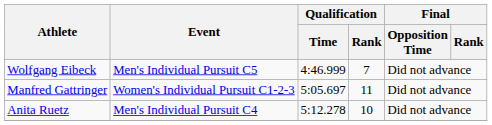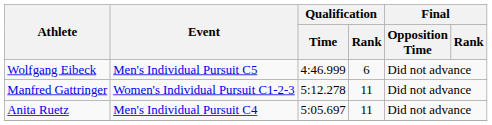 <table class=wikitable>
 <tr>
 <th rowspan="2">Athlete</th>
 <th rowspan="2">Event</th>
 <th colspan="2">Qualification</th>
 <th colspan="2">Final</th>
 </tr>
 <tr>
 <th>Time</th>
 <th>Rank</th>
 <th>Opposition<br>Time</th>
 <th>Rank</th>
 </tr>
 <tr>
 <td><a href='#'>Wolfgang Eibeck</a></td>
 <td><a href='#'>Men's Individual Pursuit C5</a></td>
 <td>4:46.999</td>
-<td align=center>7</td>
+<td align=center>6</td>
 <td colspan=2>Did not advance</td>
 </tr>
 <tr>
 <td><a href='#'>Manfred Gattringer</a></td>
 <td><a href='#'>Women's Individual Pursuit C1-2-3</a></td>
-<td>5:05.697</td>
+<td>5:12.278</td>
 <td align=center>11</td>
 <td colspan=2>Did not advance</td>
 </tr>
 <tr>
 <td><a href='#'>Anita Ruetz</a></td>
 <td><a href='#'>Men's Individual Pursuit C4</a></td>
-<td>5:12.278</td>
-<td align=center>10</td>
+<td>5:05.697</td>
+<td align=center>11</td>
 <td colspan=2>Did not advance</td>
 </tr>
 <tr>
 </tr>
 </table>
